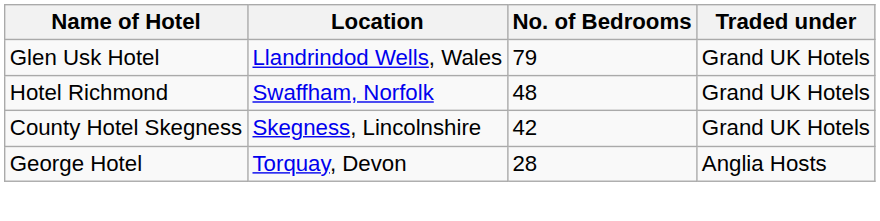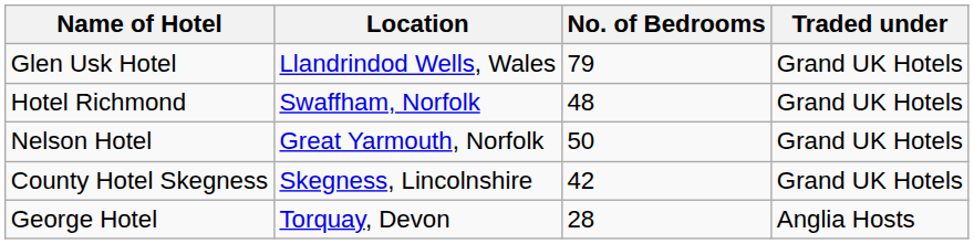 <table class="wikitable">
 <tr>
 <th>Name of Hotel</th>
 <th>Location</th>
 <th>No. of Bedrooms</th>
 <th>Traded under</th>
 </tr>
 <tr>
 <td>Glen Usk Hotel</td>
 <td><a href='#'>Llandrindod Wells</a>, Wales</td>
 <td>79</td>
 <td>Grand UK Hotels</td>
 </tr>
 <tr>
 <td>Hotel Richmond</td>
 <td><a href='#'>Swaffham, Norfolk</a></td>
 <td>48</td>
 <td>Grand UK Hotels</td>
 </tr>
 <tr>
+<td>Nelson Hotel</td>
+<td><a href='#'>Great Yarmouth</a>, Norfolk</td>
+<td>50</td>
+<td>Grand UK Hotels</td>
+</tr>
+<tr>
 <td>County Hotel Skegness</td>
 <td><a href='#'>Skegness</a>, Lincolnshire</td>
 <td>42</td>
 <td>Grand UK Hotels</td>
 </tr>
 <tr>
 <td>George Hotel</td>
 <td><a href='#'>Torquay</a>, Devon</td>
 <td>28</td>
 <td>Anglia Hosts</td>
 </tr>
 </table>
